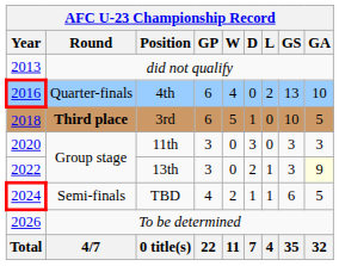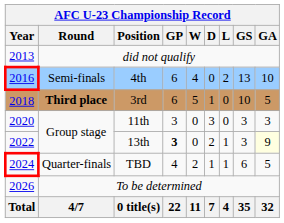 <table class="wikitable" style="text-align:center; font-size:89%;">
 <tr>
 <th colspan=9><a href='#'>AFC U-23 Championship Record</a></th>
 </tr>
 <tr>
 <th>Year</th>
 <th>Round</th>
 <th>Position</th>
 <th>GP</th>
 <th>W</th>
 <th>D</th>
 <th>L</th>
 <th>GS</th>
 <th>GA</th>
 </tr>
 <tr>
 <td> <a href='#'>2013</a></td>
 <td colspan=8><em>did not qualify</em></td>
 </tr>
 <tr style="background-color:#9acdff;">
 <td style="border: 3px solid red"> <a href='#'>2016</a></td>
-<td>Quarter-finals</td>
+<td>Semi-finals</td>
 <td>4th</td>
 <td>6</td>
 <td>4</td>
 <td>0</td>
 <td>2</td>
 <td>13</td>
 <td>10</td>
 </tr>
 <tr bgcolor="#cc9966">
 <td> <a href='#'>2018</a></td>
 <td><strong>Third place</strong></td>
 <td>3rd</td>
 <td>6</td>
 <td>5</td>
 <td>1</td>
 <td>0</td>
 <td>10</td>
 <td>5</td>
 </tr>
 <tr>
 <td> <a href='#'>2020</a></td>
 <td rowspan=2>Group stage</td>
 <td>11th</td>
 <td>3</td>
 <td>0</td>
 <td>3</td>
 <td>0</td>
 <td>3</td>
 <td>3</td>
 </tr>
 <tr>
 <td> <a href='#'>2022</a></td>
 <td>13th</td>
-<td>3</td>
+<td><strong>3</strong></td>
 <td>0</td>
 <td>2</td>
 <td>1</td>
 <td>3</td>
 <td style="background: lightyellow;">9</td>
 </tr>
 <tr>
 <td style="border: 3px solid red"> <a href='#'>2024</a></td>
-<td>Semi-finals</td>
+<td>Quarter-finals</td>
 <td>TBD</td>
 <td>4</td>
 <td>2</td>
 <td>1</td>
 <td>1</td>
 <td>6</td>
 <td>5</td>
 </tr>
 <tr>
 <td> <a href='#'>2026</a></td>
 <td colspan=8><em>To be determined</em></td>
 </tr>
 <tr>
 <th>Total</th>
 <th>4/7</th>
 <th>0 title(s)</th>
 <th>22</th>
 <th>11</th>
 <th>7</th>
 <th>4</th>
 <th>35</th>
 <th>32</th>
 </tr>
 </table>
